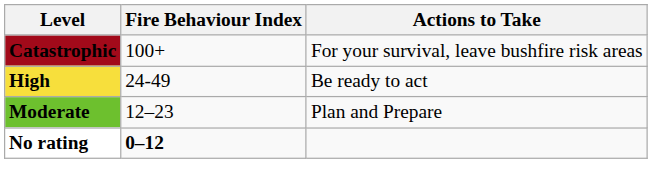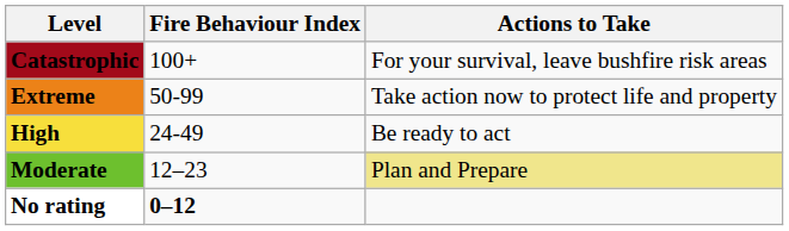 <table class="wikitable">
 <tr>
 <th>Level</th>
 <th>Fire Behaviour Index</th>
 <th>Actions to Take</th>
 </tr>
 <tr>
 <td style="background:#a20a1a"><strong>Catastrophic</strong></td>
 <td>100+</td>
 <td>For your survival, leave bushfire risk areas</td>
 </tr>
 <tr>
+<td style="background:#ec8218"><strong>Extreme</strong></td>
+<td>50-99</td>
+<td>Take action now to protect life and property</td>
+</tr>
+<tr>
 <td style="background:#f7df3c"><strong>High</strong></td>
 <td>24-49</td>
 <td>Be ready to act</td>
 </tr>
 <tr>
 <td style="background:#6dc02e"><strong>Moderate</strong></td>
 <td>12–23</td>
-<td>Plan and Prepare</td>
+<td style="background: khaki;">Plan and Prepare</td>
 </tr>
 <tr>
 <td style="background:white"><strong>No rating</strong></td>
 <td><strong>0–12</strong></td>
 <td></td>
 </tr>
 </table>
